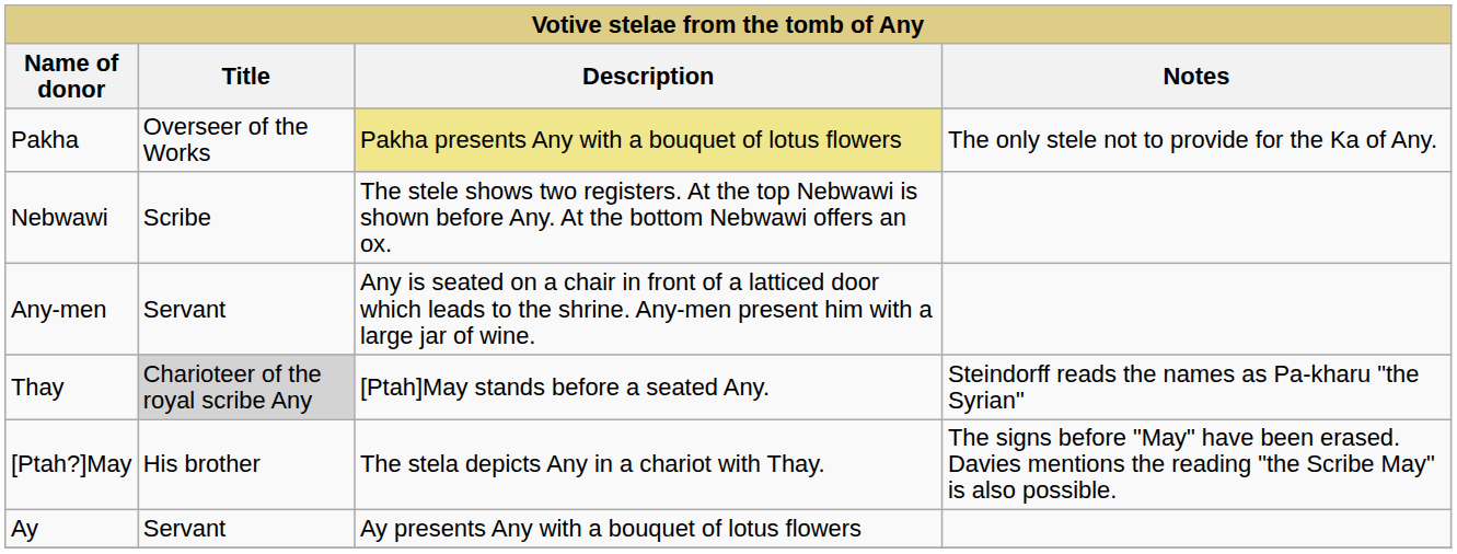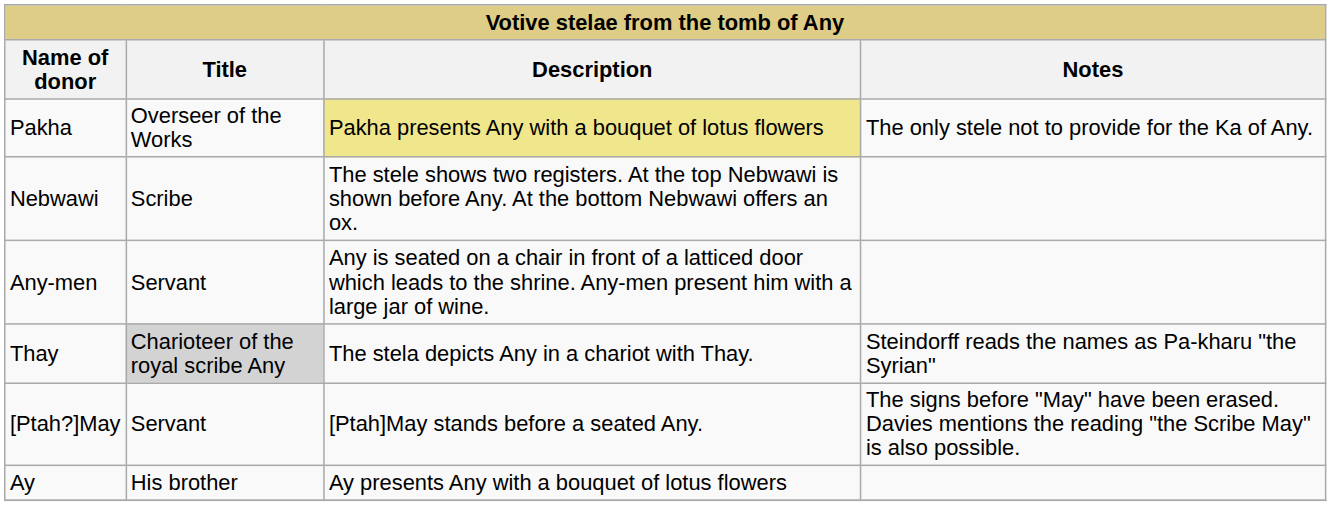 <table class="wikitable" style="font-size: 90%;">
 <tr>
 <th colspan="9" style="background: #decd87;">Votive stelae from the tomb of Any</th>
 </tr>
 <tr>
 <th width="70">Name of donor</th>
 <th>Title</th>
 <th>Description</th>
 <th>Notes</th>
 </tr>
 <tr>
 <td>Pakha</td>
 <td>Overseer of the Works</td>
 <td style="background: khaki;">Pakha presents Any with a bouquet of lotus flowers</td>
 <td>The only stele not to provide for the Ka of Any. </td>
 </tr>
 <tr>
 <td>Nebwawi </td>
 <td>Scribe</td>
 <td>The stele shows two registers. At the top Nebwawi is shown before Any. At the bottom Nebwawi offers an ox. </td>
 <td></td>
 </tr>
 <tr>
 <td>Any-men</td>
 <td>Servant</td>
 <td>Any is seated on a chair in front of a latticed door which leads to the shrine. Any-men present him with a large jar of wine. </td>
 <td></td>
 </tr>
 <tr>
 <td>Thay </td>
 <td style="background: lightgrey;">Charioteer of the royal scribe Any</td>
-<td>[Ptah]May stands before a seated Any.</td>
+<td>The stela depicts Any in a chariot with Thay.</td>
 <td>Steindorff reads the names as Pa-kharu "the Syrian"</td>
 </tr>
 <tr>
 <td>[Ptah?]May</td>
-<td>His brother</td>
-<td>The stela depicts Any in a chariot with Thay.</td>
+<td>Servant</td>
+<td>[Ptah]May stands before a seated Any.</td>
 <td>The signs before "May" have been erased. Davies mentions the reading "the Scribe May" is also possible. </td>
 </tr>
 <tr>
 <td>Ay</td>
-<td>Servant</td>
+<td>His brother</td>
 <td>Ay presents Any with a bouquet of lotus flowers</td>
 <td></td>
 </tr>
 <tr>
 </tr>
 </table>
